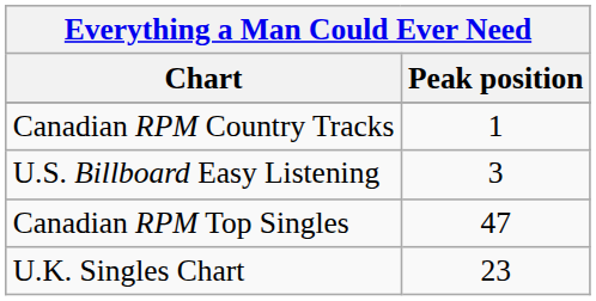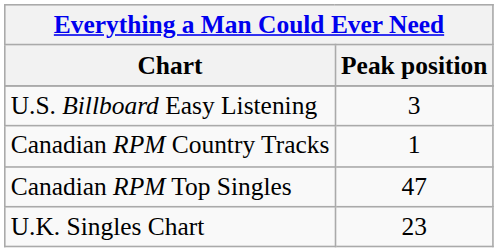 <table class="wikitable">
 <tr>
 <th colspan=2><a href='#'>Everything a Man Could Ever Need</a></th>
 </tr>
 <tr>
 <th align="left">Chart</th>
 <th align="center">Peak position</th>
 </tr>
 <tr>
 </tr>
 <tr>
 </tr>
 <tr>
+<td align="left">U.S. <em>Billboard</em> Easy Listening</td>
+<td align="center">3</td>
+</tr>
+<tr>
 <td align="left">Canadian <em>RPM</em> Country Tracks</td>
 <td align="center">1</td>
-</tr>
-<tr>
-<td align="left">U.S. <em>Billboard</em> Easy Listening</td>
-<td align="center">3</td>
 </tr>
 <tr>
 <td align="left">Canadian <em>RPM</em> Top Singles</td>
 <td align="center">47</td>
 </tr>
 <tr>
 <td align="left">U.K. Singles Chart</td>
 <td align="center">23</td>
 </tr>
 </table>
